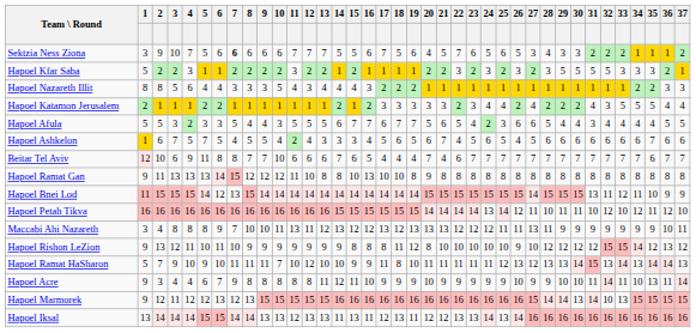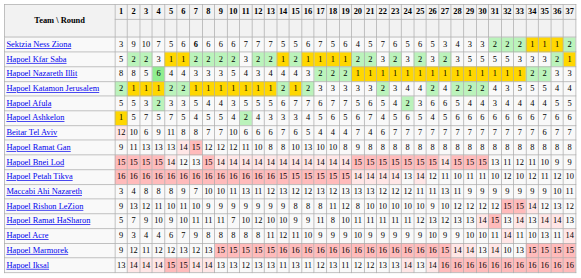 <table class="wikitable sortable" style="font-size: 74%; text-align:center;">
 <tr>
 <th rowspan="2" style="width:150px;">Team \ Round</th>
 <th align=center>1</th>
 <th align=center>2</th>
 <th align=center>3</th>
 <th align=center>4</th>
 <th align=center>5</th>
 <th align=center>6</th>
 <th align=center>7</th>
 <th align=center>8</th>
 <th align=center>9</th>
 <th align=center>10</th>
 <th align=center>11</th>
 <th align=center>12</th>
 <th align=center>13</th>
 <th align=center>14</th>
 <th align=center>15</th>
 <th align=center>16</th>
 <th align=center>17</th>
 <th align=center>18</th>
 <th align=center>19</th>
 <th align=center>20</th>
 <th align=center>21</th>
 <th align=center>22</th>
 <th align=center>23</th>
 <th align=center>24</th>
 <th align=center>25</th>
 <th align=center>26</th>
 <th align=center>27</th>
 <th align=center>28</th>
 <th align=center>29</th>
 <th align=center>30</th>
 <th align=center>31</th>
 <th align=center>32</th>
 <th align=center>33</th>
 <th align=center>34</th>
 <th align=center>35</th>
 <th align=center>36</th>
 <th align=center>37</th>
 </tr>
 <tr>
 <th style="text-align:center; height:20px;"></th>
 <th align=center></th>
 <th align=center></th>
 <th align=center></th>
 <th align=center></th>
 <th align=center></th>
 <th align=center></th>
 <th align=center></th>
 <th align=center></th>
 <th align=center></th>
 <th align=center></th>
 <th align=center></th>
 <th align=center></th>
 <th align=center></th>
 <th align=center></th>
 <th align=center></th>
 <th align=center></th>
 <th align=center></th>
 <th align=center></th>
 <th align=center></th>
 <th align=center></th>
 <th align=center></th>
 <th align=center></th>
 <th align=center></th>
 <th align=center></th>
 <th align=center></th>
 <th align=center></th>
 <th align=center></th>
 <th align=center></th>
 <th align=center></th>
 <th align=center></th>
 <th align=center></th>
 <th align=center></th>
 <th align=center></th>
 <th align=center></th>
 <th align=center></th>
 <th align=center></th>
 </tr>
 <tr>
 <td align=left><a href='#'>Sektzia Ness Ziona</a></td>
 <td>3</td>
 <td>9</td>
 <td>10</td>
 <td>7</td>
 <td>5</td>
 <td>6</td>
 <td><strong>6</strong></td>
 <td>6</td>
 <td>6</td>
 <td>6</td>
 <td>7</td>
 <td>7</td>
 <td>7</td>
 <td>5</td>
 <td>5</td>
 <td>6</td>
 <td>7</td>
 <td>5</td>
 <td>6</td>
 <td>4</td>
 <td>5</td>
 <td>7</td>
 <td>6</td>
 <td>5</td>
 <td>6</td>
 <td>5</td>
 <td>3</td>
 <td>4</td>
 <td>3</td>
 <td>3</td>
 <td style="background:#bbf3bb">2</td>
 <td style="background:#bbf3bb">2</td>
 <td style="background:#bbf3bb">2</td>
 <td style="background:gold">1</td>
 <td style="background:gold">1</td>
 <td style="background:gold">1</td>
 <td style="background:#bbf3bb">2</td>
 </tr>
 <tr>
 <td align=left><a href='#'>Hapoel Kfar Saba</a></td>
 <td>5</td>
 <td style="background:#bbf3bb">2</td>
 <td style="background:#bbf3bb">2</td>
 <td>3</td>
 <td style="background:gold">1</td>
 <td style="background:gold">1</td>
 <td style="background:#bbf3bb">2</td>
 <td style="background:#bbf3bb">2</td>
 <td style="background:#bbf3bb">2</td>
 <td style="background:#bbf3bb">2</td>
 <td>3</td>
 <td style="background:#bbf3bb">2</td>
 <td style="background:#bbf3bb">2</td>
 <td style="background:gold">1</td>
 <td style="background:#bbf3bb">2</td>
 <td style="background:gold">1</td>
 <td style="background:gold">1</td>
 <td style="background:gold">1</td>
 <td style="background:gold">1</td>
 <td style="background:#bbf3bb">2</td>
 <td style="background:#bbf3bb">2</td>
 <td>3</td>
 <td style="background:#bbf3bb">2</td>
 <td>3</td>
 <td style="background:#bbf3bb">2</td>
 <td>3</td>
 <td style="background:#bbf3bb">2</td>
 <td>3</td>
 <td>5</td>
 <td>5</td>
 <td>5</td>
 <td>5</td>
 <td>3</td>
 <td>3</td>
 <td>3</td>
 <td style="background:#bbf3bb">2</td>
 <td style="background:gold">1</td>
 </tr>
 <tr>
 <td align=left><a href='#'>Hapoel Nazareth Illit</a></td>
 <td>8</td>
 <td>8</td>
 <td>5</td>
-<td>6</td>
+<td style="background: lightgreen;">6</td>
 <td>4</td>
 <td>4</td>
 <td>3</td>
 <td>3</td>
 <td>3</td>
 <td>5</td>
 <td>4</td>
 <td>3</td>
 <td>4</td>
 <td>4</td>
 <td>4</td>
 <td>3</td>
 <td style="background:#bbf3bb">2</td>
 <td style="background:#bbf3bb">2</td>
 <td style="background:#bbf3bb">2</td>
 <td style="background:gold">1</td>
 <td style="background:gold">1</td>
 <td style="background:gold">1</td>
 <td style="background:gold">1</td>
 <td style="background:gold">1</td>
 <td style="background:gold">1</td>
 <td style="background:gold">1</td>
 <td style="background:gold">1</td>
 <td style="background:gold">1</td>
 <td style="background:gold">1</td>
 <td style="background:gold">1</td>
 <td style="background:gold">1</td>
 <td style="background:gold">1</td>
 <td style="background:gold">1</td>
 <td style="background:#bbf3bb">2</td>
 <td style="background:#bbf3bb">2</td>
 <td>3</td>
 <td>3</td>
 </tr>
 <tr>
 <td align=left><a href='#'>Hapoel Katamon Jerusalem</a></td>
 <td style="background:#bbf3bb">2</td>
 <td style="background:gold">1</td>
 <td style="background:gold">1</td>
 <td style="background:gold">1</td>
 <td style="background:#bbf3bb">2</td>
 <td style="background:#bbf3bb">2</td>
 <td style="background:gold">1</td>
 <td style="background:gold">1</td>
 <td style="background:gold">1</td>
 <td style="background:gold">1</td>
 <td style="background:gold">1</td>
 <td style="background:gold">1</td>
 <td style="background:gold">1</td>
 <td style="background:#bbf3bb">2</td>
 <td style="background:gold">1</td>
 <td style="background:#bbf3bb">2</td>
 <td>3</td>
 <td>3</td>
 <td>3</td>
 <td>3</td>
 <td>3</td>
 <td style="background:#bbf3bb">2</td>
 <td>3</td>
 <td>4</td>
 <td>4</td>
 <td style="background:#bbf3bb">2</td>
 <td>4</td>
 <td style="background:#bbf3bb">2</td>
 <td style="background:#bbf3bb">2</td>
 <td style="background:#bbf3bb">2</td>
 <td>4</td>
 <td>3</td>
 <td>5</td>
 <td>5</td>
 <td>5</td>
 <td>4</td>
 <td>4</td>
 </tr>
 <tr>
 <td align=left><a href='#'>Hapoel Afula</a></td>
 <td>5</td>
 <td>5</td>
 <td>3</td>
 <td style="background:#bbf3bb">2</td>
 <td>3</td>
 <td>3</td>
 <td>5</td>
 <td>4</td>
 <td>4</td>
 <td>3</td>
 <td>5</td>
 <td>5</td>
 <td>5</td>
 <td>6</td>
 <td>7</td>
 <td>7</td>
 <td>6</td>
 <td>7</td>
 <td>7</td>
 <td>5</td>
 <td>6</td>
 <td>5</td>
 <td>4</td>
 <td style="background:#bbf3bb">2</td>
 <td>3</td>
 <td>6</td>
 <td>6</td>
 <td>5</td>
 <td>4</td>
 <td>4</td>
 <td>3</td>
 <td>4</td>
 <td>4</td>
 <td>4</td>
 <td>4</td>
 <td>5</td>
 <td>5</td>
 </tr>
 <tr>
 <td align=left><a href='#'>Hapoel Ashkelon</a></td>
 <td style="background:gold">1</td>
-<td>6</td>
+<td>5</td>
 <td>7</td>
 <td>5</td>
 <td>7</td>
 <td>5</td>
 <td>4</td>
 <td>5</td>
 <td>5</td>
 <td>4</td>
 <td style="background:#bbf3bb">2</td>
 <td>4</td>
 <td>3</td>
 <td>3</td>
 <td>3</td>
 <td>4</td>
 <td>5</td>
 <td>6</td>
 <td>5</td>
 <td>6</td>
 <td>7</td>
 <td>4</td>
 <td>5</td>
 <td>6</td>
 <td>5</td>
 <td>4</td>
 <td>5</td>
 <td>6</td>
 <td>6</td>
 <td>6</td>
 <td>6</td>
 <td>6</td>
 <td>6</td>
 <td>6</td>
 <td>7</td>
 <td>6</td>
 <td>6</td>
 </tr>
 <tr>
 <td align=left><a href='#'>Beitar Tel Aviv</a></td>
 <td style="background:#ffe6e6">12</td>
 <td>10</td>
 <td>6</td>
 <td>9</td>
 <td>11</td>
 <td>8</td>
 <td>8</td>
 <td>7</td>
 <td>7</td>
 <td>10</td>
 <td>6</td>
 <td>6</td>
 <td>6</td>
 <td>7</td>
 <td>6</td>
 <td>5</td>
 <td>4</td>
 <td>4</td>
 <td>4</td>
 <td>7</td>
 <td>4</td>
 <td>6</td>
 <td>7</td>
 <td>7</td>
 <td>7</td>
 <td>7</td>
 <td>7</td>
 <td>7</td>
 <td>7</td>
 <td>7</td>
 <td>7</td>
 <td>7</td>
 <td>7</td>
 <td>7</td>
 <td>6</td>
 <td>7</td>
 <td>7</td>
 </tr>
 <tr>
 <td align=left><a href='#'>Hapoel Ramat Gan</a></td>
 <td>9</td>
 <td>11</td>
 <td>13</td>
 <td>13</td>
 <td>13</td>
 <td style="background:#ffe6e6">14</td>
 <td style="background:#fbb">15</td>
 <td>12</td>
 <td>12</td>
 <td>12</td>
 <td>11</td>
 <td>10</td>
 <td>8</td>
 <td>8</td>
 <td>10</td>
 <td>13</td>
 <td>10</td>
 <td>10</td>
 <td>8</td>
 <td>9</td>
 <td>8</td>
 <td>8</td>
 <td>8</td>
 <td>8</td>
 <td>8</td>
 <td>8</td>
 <td>8</td>
 <td>8</td>
 <td>8</td>
 <td>8</td>
 <td>8</td>
 <td>8</td>
 <td>8</td>
 <td>8</td>
 <td>8</td>
 <td>8</td>
 <td>8</td>
 </tr>
 <tr>
 <td align=left><a href='#'>Hapoel Bnei Lod</a></td>
-<td style="background:#fbb">11</td>
+<td style="background:#fbb">15</td>
 <td style="background:#fbb">15</td>
 <td style="background:#fbb">15</td>
 <td style="background:#fbb">15</td>
 <td style="background:#ffe6e6">14</td>
 <td>12</td>
 <td>13</td>
 <td style="background:#fbb">15</td>
 <td style="background:#ffe6e6">14</td>
 <td style="background:#ffe6e6">14</td>
 <td style="background:#ffe6e6">14</td>
 <td style="background:#ffe6e6">14</td>
 <td style="background:#ffe6e6">14</td>
 <td style="background:#ffe6e6">14</td>
 <td style="background:#ffe6e6">14</td>
 <td style="background:#ffe6e6">14</td>
 <td style="background:#ffe6e6">14</td>
 <td style="background:#ffe6e6">14</td>
 <td style="background:#ffe6e6">14</td>
 <td style="background:#fbb">15</td>
 <td style="background:#fbb">15</td>
 <td style="background:#fbb">15</td>
 <td style="background:#fbb">15</td>
 <td style="background:#fbb">15</td>
 <td style="background:#fbb">15</td>
 <td style="background:#fbb">15</td>
 <td style="background:#ffe6e6">14</td>
 <td style="background:#fbb">15</td>
 <td style="background:#fbb">15</td>
 <td style="background:#fbb">15</td>
 <td>13</td>
 <td>11</td>
 <td>12</td>
 <td>11</td>
 <td>10</td>
 <td>9</td>
 <td>9</td>
 </tr>
 <tr>
 <td align=left><a href='#'>Hapoel Petah Tikva</a></td>
 <td style="background:#fbb">16</td>
 <td style="background:#fbb">16</td>
 <td style="background:#fbb">16</td>
 <td style="background:#fbb">16</td>
 <td style="background:#fbb">16</td>
 <td style="background:#fbb">16</td>
 <td style="background:#fbb">16</td>
 <td style="background:#fbb">16</td>
 <td style="background:#fbb">16</td>
 <td style="background:#fbb">16</td>
 <td style="background:#fbb">16</td>
 <td style="background:#fbb">16</td>
 <td style="background:#fbb">16</td>
 <td style="background:#fbb">15</td>
 <td style="background:#fbb">15</td>
 <td style="background:#fbb">15</td>
 <td style="background:#fbb">15</td>
 <td style="background:#fbb">15</td>
 <td style="background:#fbb">15</td>
 <td style="background:#ffe6e6">14</td>
 <td style="background:#ffe6e6">14</td>
 <td style="background:#ffe6e6">14</td>
 <td style="background:#ffe6e6">14</td>
 <td>13</td>
 <td style="background:#ffe6e6">14</td>
 <td>12</td>
 <td>11</td>
 <td>10</td>
 <td>11</td>
 <td>11</td>
 <td>10</td>
 <td>12</td>
 <td>10</td>
 <td>12</td>
 <td>11</td>
 <td>12</td>
 <td>10</td>
 </tr>
 <tr>
 <td align=left><a href='#'>Maccabi Ahi Nazareth</a></td>
 <td>3</td>
 <td>4</td>
 <td>8</td>
 <td>8</td>
 <td>8</td>
 <td>9</td>
 <td>7</td>
 <td>10</td>
 <td>10</td>
 <td>11</td>
 <td>13</td>
 <td>11</td>
 <td>12</td>
 <td>13</td>
 <td>12</td>
 <td>12</td>
 <td>13</td>
 <td>12</td>
 <td>13</td>
 <td>13</td>
 <td>13</td>
 <td>12</td>
 <td>12</td>
 <td>12</td>
 <td>11</td>
 <td>11</td>
 <td>13</td>
 <td>11</td>
 <td>9</td>
 <td>9</td>
 <td>9</td>
 <td>9</td>
 <td>9</td>
 <td>9</td>
 <td>9</td>
 <td>10</td>
 <td>11</td>
 </tr>
 <tr>
 <td align=left><a href='#'>Hapoel Rishon LeZion</a></td>
 <td>9</td>
 <td>13</td>
 <td>12</td>
 <td>11</td>
 <td>10</td>
 <td>11</td>
 <td>10</td>
 <td>9</td>
 <td>9</td>
 <td>9</td>
 <td>9</td>
 <td>9</td>
 <td>9</td>
 <td>9</td>
 <td>8</td>
 <td>8</td>
 <td>8</td>
 <td>11</td>
 <td>12</td>
 <td>8</td>
 <td>10</td>
 <td>10</td>
 <td>10</td>
 <td>10</td>
 <td>10</td>
 <td>9</td>
 <td>10</td>
 <td>12</td>
 <td>12</td>
 <td>12</td>
 <td>12</td>
 <td style="background:#fbb">15</td>
 <td style="background:#fbb">15</td>
 <td style="background:#ffe6e6">14</td>
 <td>12</td>
 <td>13</td>
 <td>12</td>
 </tr>
 <tr>
 <td align=left><a href='#'>Hapoel Ramat HaSharon</a></td>
 <td>5</td>
 <td>7</td>
 <td>9</td>
 <td>10</td>
 <td>9</td>
 <td>10</td>
 <td>11</td>
 <td>11</td>
 <td>11</td>
 <td>7</td>
 <td>10</td>
 <td>12</td>
 <td>10</td>
 <td>10</td>
 <td>9</td>
 <td>9</td>
 <td>11</td>
 <td>8</td>
 <td>10</td>
 <td>11</td>
 <td>11</td>
 <td>11</td>
 <td>11</td>
 <td>11</td>
 <td>12</td>
 <td>13</td>
 <td>12</td>
 <td>13</td>
 <td>13</td>
 <td style="background:#ffe6e6">14</td>
 <td style="background:#fbb">15</td>
 <td>13</td>
 <td style="background:#ffe6e6">14</td>
 <td>13</td>
 <td style="background:#ffe6e6">14</td>
 <td style="background:#ffe6e6">14</td>
 <td>13</td>
 </tr>
 <tr>
 <td align=left><a href='#'>Hapoel Acre</a></td>
 <td>9</td>
 <td>3</td>
 <td>4</td>
 <td>4</td>
 <td>6</td>
 <td>7</td>
 <td>9</td>
 <td>8</td>
 <td>8</td>
 <td>8</td>
 <td>8</td>
 <td>8</td>
 <td>11</td>
 <td>12</td>
 <td>11</td>
 <td>10</td>
 <td>9</td>
 <td>9</td>
 <td>9</td>
 <td>10</td>
 <td>9</td>
 <td>9</td>
 <td>9</td>
 <td>9</td>
 <td>9</td>
 <td>10</td>
 <td>9</td>
 <td>9</td>
 <td>10</td>
 <td>10</td>
 <td>11</td>
 <td style="background:#ffe6e6">14</td>
 <td>11</td>
 <td>10</td>
 <td>13</td>
 <td>11</td>
 <td style="background:#ffe6e6">14</td>
 </tr>
 <tr>
 <td align=left><a href='#'>Hapoel Marmorek</a></td>
 <td>9</td>
 <td>12</td>
 <td>11</td>
 <td>12</td>
 <td>12</td>
 <td>13</td>
 <td>12</td>
 <td>13</td>
 <td style="background:#fbb">15</td>
 <td style="background:#fbb">15</td>
 <td style="background:#fbb">15</td>
 <td style="background:#fbb">15</td>
 <td style="background:#fbb">15</td>
 <td style="background:#fbb">16</td>
 <td style="background:#fbb">16</td>
 <td style="background:#fbb">16</td>
 <td style="background:#fbb">16</td>
 <td style="background:#fbb">16</td>
 <td style="background:#fbb">16</td>
 <td style="background:#fbb">16</td>
 <td style="background:#fbb">16</td>
 <td style="background:#fbb">16</td>
 <td style="background:#fbb">16</td>
 <td style="background:#fbb">16</td>
 <td style="background:#fbb">16</td>
 <td style="background:#fbb">16</td>
 <td style="background:#fbb">15</td>
 <td style="background:#ffe6e6">14</td>
 <td style="background:#ffe6e6">14</td>
 <td>13</td>
 <td style="background:#ffe6e6">14</td>
 <td>10</td>
 <td>13</td>
 <td style="background:#fbb">15</td>
 <td style="background:#fbb">15</td>
 <td style="background:#fbb">15</td>
 <td style="background:#fbb">15</td>
 </tr>
 <tr>
 <td align=left><a href='#'>Hapoel Iksal</a></td>
 <td>13</td>
 <td style="background:#ffe6e6">14</td>
 <td style="background:#ffe6e6">14</td>
 <td style="background:#ffe6e6">14</td>
 <td style="background:#fbb">15</td>
 <td style="background:#fbb">15</td>
 <td style="background:#ffe6e6">14</td>
 <td style="background:#ffe6e6">14</td>
 <td>13</td>
 <td>13</td>
 <td>12</td>
 <td>13</td>
 <td>13</td>
 <td>11</td>
 <td>13</td>
 <td>11</td>
 <td>12</td>
 <td>13</td>
 <td>11</td>
 <td>12</td>
 <td>12</td>
 <td>13</td>
 <td>13</td>
 <td style="background:#ffe6e6">14</td>
 <td>13</td>
 <td style="background:#ffe6e6">14</td>
 <td style="background:#fbb">16</td>
 <td style="background:#fbb">16</td>
 <td style="background:#fbb">16</td>
 <td style="background:#fbb">16</td>
 <td style="background:#fbb">16</td>
 <td style="background:#fbb">16</td>
 <td style="background:#fbb">16</td>
 <td style="background:#fbb">16</td>
 <td style="background:#fbb">16</td>
 <td style="background:#fbb">16</td>
 <td style="background:#fbb">16</td>
 </tr>
 </table>
